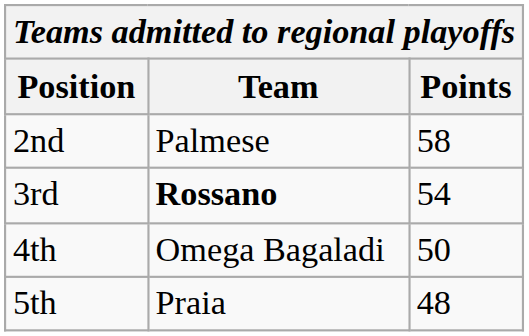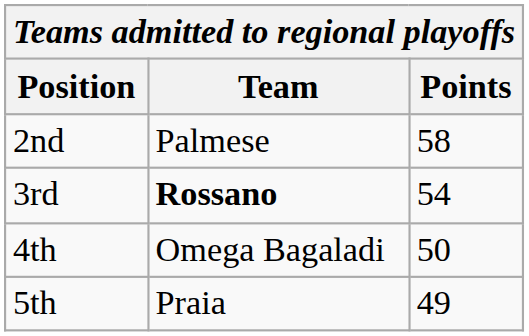 <table class="wikitable">
 <tr>
 <th colspan="3"><em>Teams admitted to regional playoffs</em></th>
 </tr>
 <tr>
 <th>Position</th>
 <th>Team</th>
 <th>Points</th>
 </tr>
 <tr>
 <td>2nd</td>
 <td>Palmese</td>
 <td>58</td>
 </tr>
 <tr>
 <td>3rd</td>
 <td><strong>Rossano</strong></td>
 <td>54</td>
 </tr>
 <tr>
 <td>4th</td>
 <td>Omega Bagaladi</td>
 <td>50</td>
 </tr>
 <tr>
 <td>5th</td>
 <td>Praia</td>
-<td>48</td>
+<td>49</td>
 </tr>
 </table>
